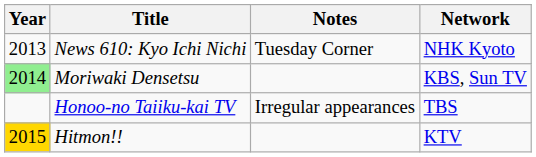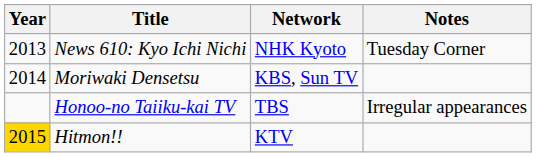 <table class="wikitable">
 <tr>
 <th>Year</th>
 <th>Title</th>
+<th>Network</th>
 <th>Notes</th>
-<th>Network</th>
 </tr>
 <tr>
 <td>2013</td>
 <td><em>News 610: Kyo Ichi Nichi</em></td>
+<td><a href='#'>NHK Kyoto</a></td>
 <td>Tuesday Corner</td>
-<td><a href='#'>NHK Kyoto</a></td>
 </tr>
 <tr>
-<td style="background: lightgreen;">2014</td>
+<td>2014</td>
 <td><em>Moriwaki Densetsu</em></td>
+<td><a href='#'>KBS</a>, <a href='#'>Sun TV</a></td>
 <td></td>
-<td><a href='#'>KBS</a>, <a href='#'>Sun TV</a></td>
 </tr>
 <tr>
 <td></td>
 <td><em><a href='#'>Honoo-no Taiiku-kai TV</a></em></td>
+<td><a href='#'>TBS</a></td>
 <td>Irregular appearances</td>
-<td><a href='#'>TBS</a></td>
 </tr>
 <tr>
 <td style="background: gold;">2015</td>
 <td><em>Hitmon!!</em></td>
+<td><a href='#'>KTV</a></td>
 <td></td>
-<td><a href='#'>KTV</a></td>
 </tr>
 </table>
